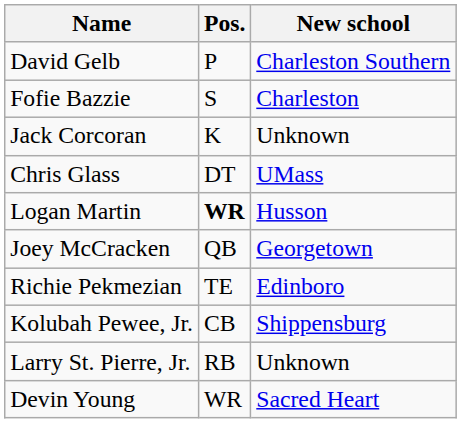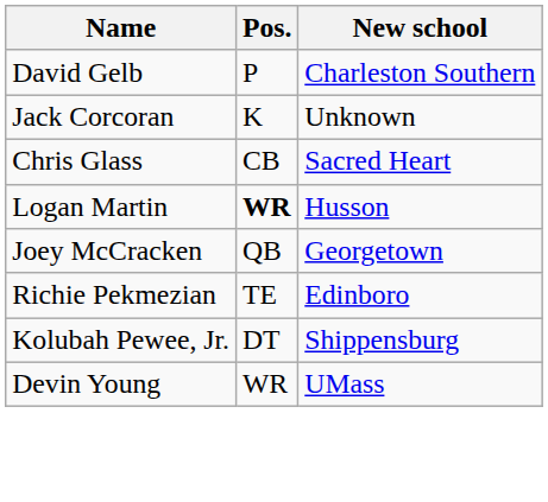 <table class="wikitable sortable">
 <tr>
 <th>Name</th>
 <th>Pos.</th>
 <th>New school</th>
 </tr>
 <tr>
 <td>David Gelb</td>
 <td>P</td>
 <td><a href='#'>Charleston Southern</a></td>
 </tr>
 <tr>
-<td>Fofie Bazzie</td>
-<td>S</td>
-<td><a href='#'>Charleston</a></td>
-</tr>
-<tr>
 <td>Jack Corcoran</td>
 <td>K</td>
 <td>Unknown</td>
 </tr>
 <tr>
 <td>Chris Glass</td>
-<td>DT</td>
-<td><a href='#'>UMass</a></td>
+<td>CB</td>
+<td><a href='#'>Sacred Heart</a></td>
 </tr>
 <tr>
 <td>Logan Martin</td>
 <td><strong>WR</strong></td>
 <td><a href='#'>Husson</a></td>
 </tr>
 <tr>
 <td>Joey McCracken</td>
 <td>QB</td>
 <td><a href='#'>Georgetown</a></td>
 </tr>
 <tr>
 <td>Richie Pekmezian</td>
 <td>TE</td>
 <td><a href='#'>Edinboro</a></td>
 </tr>
 <tr>
 <td>Kolubah Pewee, Jr.</td>
-<td>CB</td>
+<td>DT</td>
 <td><a href='#'>Shippensburg</a></td>
-</tr>
-<tr>
-<td>Larry St. Pierre, Jr.</td>
-<td>RB</td>
-<td>Unknown</td>
 </tr>
 <tr>
 <td>Devin Young</td>
 <td>WR</td>
-<td><a href='#'>Sacred Heart</a></td>
+<td><a href='#'>UMass</a></td>
 </tr>
 </table>
